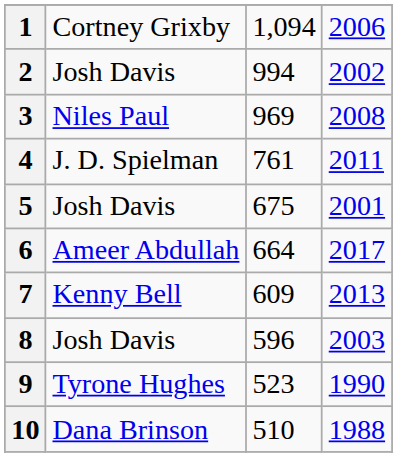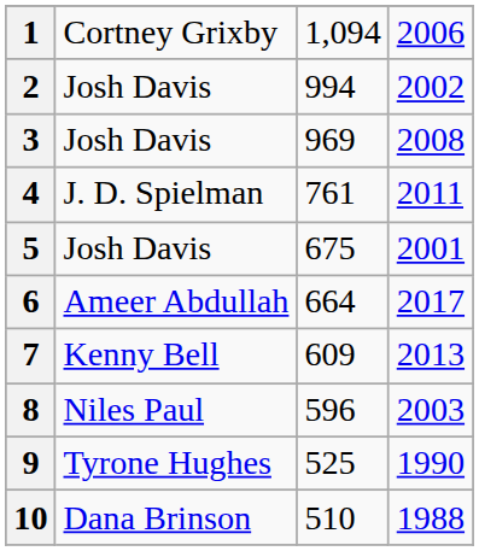 <table class=wikitable>
 <tr>
 </tr>
 <tr>
 <th>1</th>
 <td>Cortney Grixby</td>
 <td>1,094</td>
 <td><a href='#'>2006</a></td>
 </tr>
 <tr>
 <th>2</th>
 <td>Josh Davis</td>
 <td>994</td>
 <td><a href='#'>2002</a></td>
 </tr>
 <tr>
 <th>3</th>
-<td><a href='#'>Niles Paul</a></td>
+<td>Josh Davis</td>
 <td>969</td>
 <td><a href='#'>2008</a></td>
 </tr>
 <tr>
 <th>4</th>
 <td>J. D. Spielman</td>
 <td>761</td>
 <td><a href='#'>2011</a></td>
 </tr>
 <tr>
 <th>5</th>
 <td>Josh Davis</td>
 <td>675</td>
 <td><a href='#'>2001</a></td>
 </tr>
 <tr>
 <th>6</th>
 <td><a href='#'>Ameer Abdullah</a></td>
 <td>664</td>
 <td><a href='#'>2017</a></td>
 </tr>
 <tr>
 <th>7</th>
 <td><a href='#'>Kenny Bell</a></td>
 <td>609</td>
 <td><a href='#'>2013</a></td>
 </tr>
 <tr>
 <th>8</th>
-<td>Josh Davis</td>
+<td><a href='#'>Niles Paul</a></td>
 <td>596</td>
 <td><a href='#'>2003</a></td>
 </tr>
 <tr>
 <th>9</th>
 <td><a href='#'>Tyrone Hughes</a></td>
-<td>523</td>
+<td>525</td>
 <td><a href='#'>1990</a></td>
 </tr>
 <tr>
 <th>10</th>
 <td><a href='#'>Dana Brinson</a></td>
 <td>510</td>
 <td><a href='#'>1988</a></td>
 </tr>
 </table>
